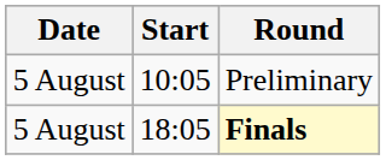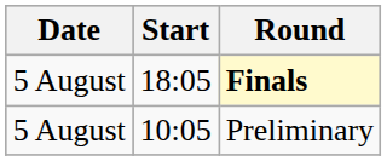 <table class=wikitable>
 <tr>
 <th>Date</th>
 <th>Start</th>
 <th>Round</th>
 </tr>
 <tr>
 <td>5 August</td>
+<td>18:05</td>
+<td style=background:lemonchiffon><strong>Finals</strong></td>
+</tr>
+<tr>
+<td>5 August</td>
 <td>10:05</td>
 <td>Preliminary</td>
 </tr>
-<tr>
-<td>5 August</td>
-<td>18:05</td>
-<td style=background:lemonchiffon><strong>Finals</strong></td>
-</tr>
 </table>
